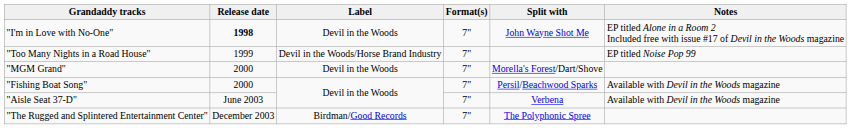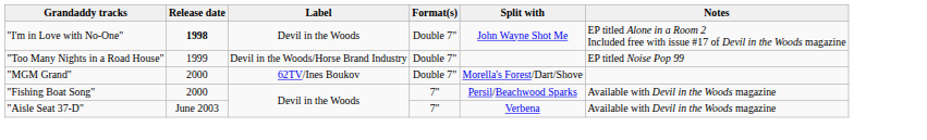 <table class="wikitable" style="text-align:center;">
 <tr>
 <td Align="center" style="background:#f0f0f0;"><strong>Grandaddy tracks</strong></td>
 <td Align="center" style="background:#f0f0f0;"><strong>Release date</strong></td>
 <td Align="center" style="background:#f0f0f0;"><strong>Label</strong></td>
 <td Align="center" style="background:#f0f0f0;"><strong>Format(s)</strong></td>
 <td Align="center" style="background:#f0f0f0;"><strong>Split with</strong></td>
 <td Align="center" style="background:#f0f0f0;"><strong>Notes</strong></td>
 </tr>
 <tr>
 <td Align="left">"I'm in Love with No-One"</td>
 <td><strong>1998</strong></td>
 <td>Devil in the Woods</td>
-<td>7"</td>
+<td>Double 7"</td>
 <td><a href='#'>John Wayne Shot Me</a></td>
 <td align="left">EP titled <em>Alone in a Room 2</em><br>Included free with issue #17 of <em>Devil in the Woods</em> magazine</td>
 </tr>
 <tr>
 <td Align="left">"Too Many Nights in a Road House"</td>
 <td>1999</td>
 <td>Devil in the Woods/Horse Brand Industry</td>
-<td>7"</td>
+<td>Double 7"</td>
 <td></td>
 <td align="left">EP titled <em>Noise Pop 99</em></td>
 </tr>
 <tr>
 <td Align="left">"MGM Grand"</td>
 <td>2000</td>
-<td>Devil in the Woods</td>
-<td>7"</td>
+<td><a href='#'>62TV</a>/Ines Boukov</td>
+<td>Double 7"</td>
 <td><a href='#'>Morella's Forest</a>/Dart/Shove</td>
 <td></td>
 </tr>
 <tr>
 <td Align="left">"Fishing Boat Song"</td>
 <td>2000</td>
 <td rowspan="2">Devil in the Woods</td>
 <td>7"</td>
 <td><a href='#'>Persil</a>/<a href='#'>Beachwood Sparks</a></td>
 <td align="left">Available with <em>Devil in the Woods</em> magazine</td>
 </tr>
 <tr>
 <td Align="left">"Aisle Seat 37-D"</td>
 <td>June 2003</td>
 <td>7"</td>
 <td><a href='#'>Verbena</a></td>
 <td align="left">Available with <em>Devil in the Woods</em> magazine</td>
 </tr>
-<tr>
-<td Align="left">"The Rugged and Splintered Entertainment Center"</td>
-<td>December 2003</td>
-<td>Birdman/<a href='#'>Good Records</a></td>
-<td>7"</td>
-<td><a href='#'>The Polyphonic Spree</a></td>
-<td></td>
-</tr>
 </table>
